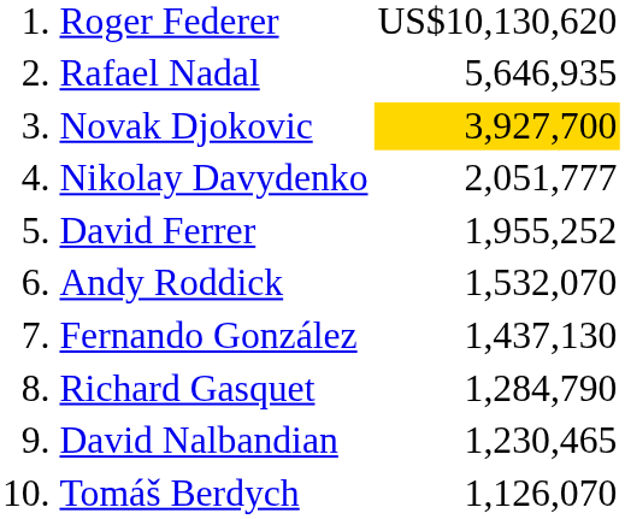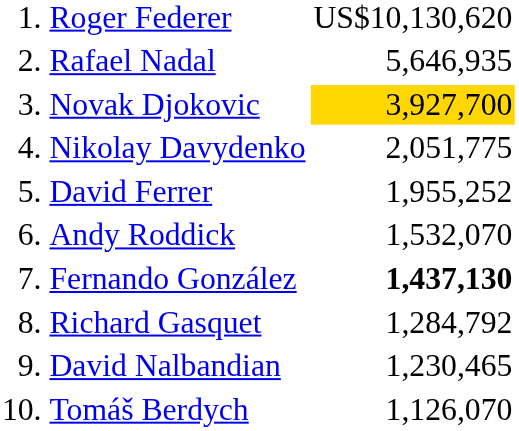 <table>
 <tr>
 <td align="right">1.</td>
 <td> <a href='#'>Roger Federer</a></td>
 <td align="right">US$10,130,620</td>
 </tr>
 <tr>
 <td align="right">2.</td>
 <td> <a href='#'>Rafael Nadal</a></td>
 <td align="right">5,646,935</td>
 </tr>
 <tr>
 <td align="right">3.</td>
 <td> <a href='#'>Novak Djokovic</a></td>
 <td align="right" style="background: gold;">3,927,700</td>
 </tr>
 <tr>
 <td align="right">4.</td>
 <td> <a href='#'>Nikolay Davydenko</a></td>
-<td align="right">2,051,777</td>
+<td align="right">2,051,775</td>
 </tr>
 <tr>
 <td align="right">5.</td>
 <td> <a href='#'>David Ferrer</a></td>
 <td align="right">1,955,252</td>
 </tr>
 <tr>
 <td align="right">6.</td>
 <td> <a href='#'>Andy Roddick</a></td>
 <td align="right">1,532,070</td>
 </tr>
 <tr>
 <td align="right">7.</td>
 <td> <a href='#'>Fernando González</a></td>
-<td align="right">1,437,130</td>
+<td align="right"><strong>1,437,130</strong></td>
 </tr>
 <tr>
 <td align="right">8.</td>
 <td> <a href='#'>Richard Gasquet</a></td>
-<td align="right">1,284,790</td>
+<td align="right">1,284,792</td>
 </tr>
 <tr>
 <td align="right">9.</td>
 <td> <a href='#'>David Nalbandian</a></td>
 <td align="right">1,230,465</td>
 </tr>
 <tr>
 <td align="right">10.</td>
 <td> <a href='#'>Tomáš Berdych</a></td>
 <td align="right">1,126,070</td>
 </tr>
 </table>
